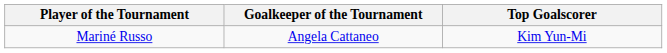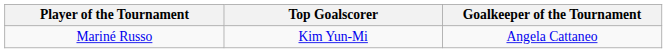 <table class=wikitable style="margin:auto; text-align:center">
 <tr>
 <th style="width: 250px;">Player of the Tournament</th>
+<th style="width: 250px;">Top Goalscorer</th>
 <th style="width: 250px;">Goalkeeper of the Tournament</th>
-<th style="width: 250px;">Top Goalscorer</th>
 </tr>
 <tr>
 <td> <a href='#'>Mariné Russo</a></td>
+<td> <a href='#'>Kim Yun-Mi</a></td>
 <td> <a href='#'>Angela Cattaneo</a></td>
-<td> <a href='#'>Kim Yun-Mi</a></td>
 </tr>
 </table>
